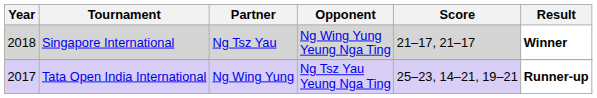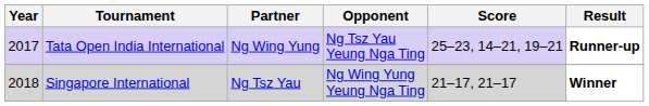 <table class="sortable wikitable" style="font-size: 90%;">
 <tr>
 <th>Year</th>
 <th>Tournament</th>
 <th>Partner</th>
 <th>Opponent</th>
 <th>Score</th>
 <th>Result</th>
 </tr>
+<tr style="background:#D8CEF6">
+<td align="center">2017</td>
+<td align="left"><a href='#'>Tata Open India International</a></td>
+<td align="left"> <a href='#'>Ng Wing Yung</a></td>
+<td align="left"> <a href='#'>Ng Tsz Yau</a> <br>  <a href='#'>Yeung Nga Ting</a></td>
+<td align="left">25–23, 14–21, 19–21</td>
+<td style="text-align:left; background:white"> <strong>Runner-up</strong></td>
+</tr>
+<tr>
+</tr>
 <tr style="background:#D5D5D5">
 <td align="center">2018</td>
 <td align="left"><a href='#'>Singapore International</a></td>
 <td align="left"> <a href='#'>Ng Tsz Yau</a></td>
 <td align="left"> <a href='#'>Ng Wing Yung</a> <br>  <a href='#'>Yeung Nga Ting</a></td>
 <td align="left">21–17, 21–17</td>
 <td style="text-align:left; background:white"> <strong>Winner</strong></td>
 </tr>
-<tr>
-</tr>
-<tr style="background:#D8CEF6">
-<td align="center">2017</td>
-<td align="left"><a href='#'>Tata Open India International</a></td>
-<td align="left"> <a href='#'>Ng Wing Yung</a></td>
-<td align="left"> <a href='#'>Ng Tsz Yau</a> <br>  <a href='#'>Yeung Nga Ting</a></td>
-<td align="left">25–23, 14–21, 19–21</td>
-<td style="text-align:left; background:white"> <strong>Runner-up</strong></td>
-</tr>
 </table>
